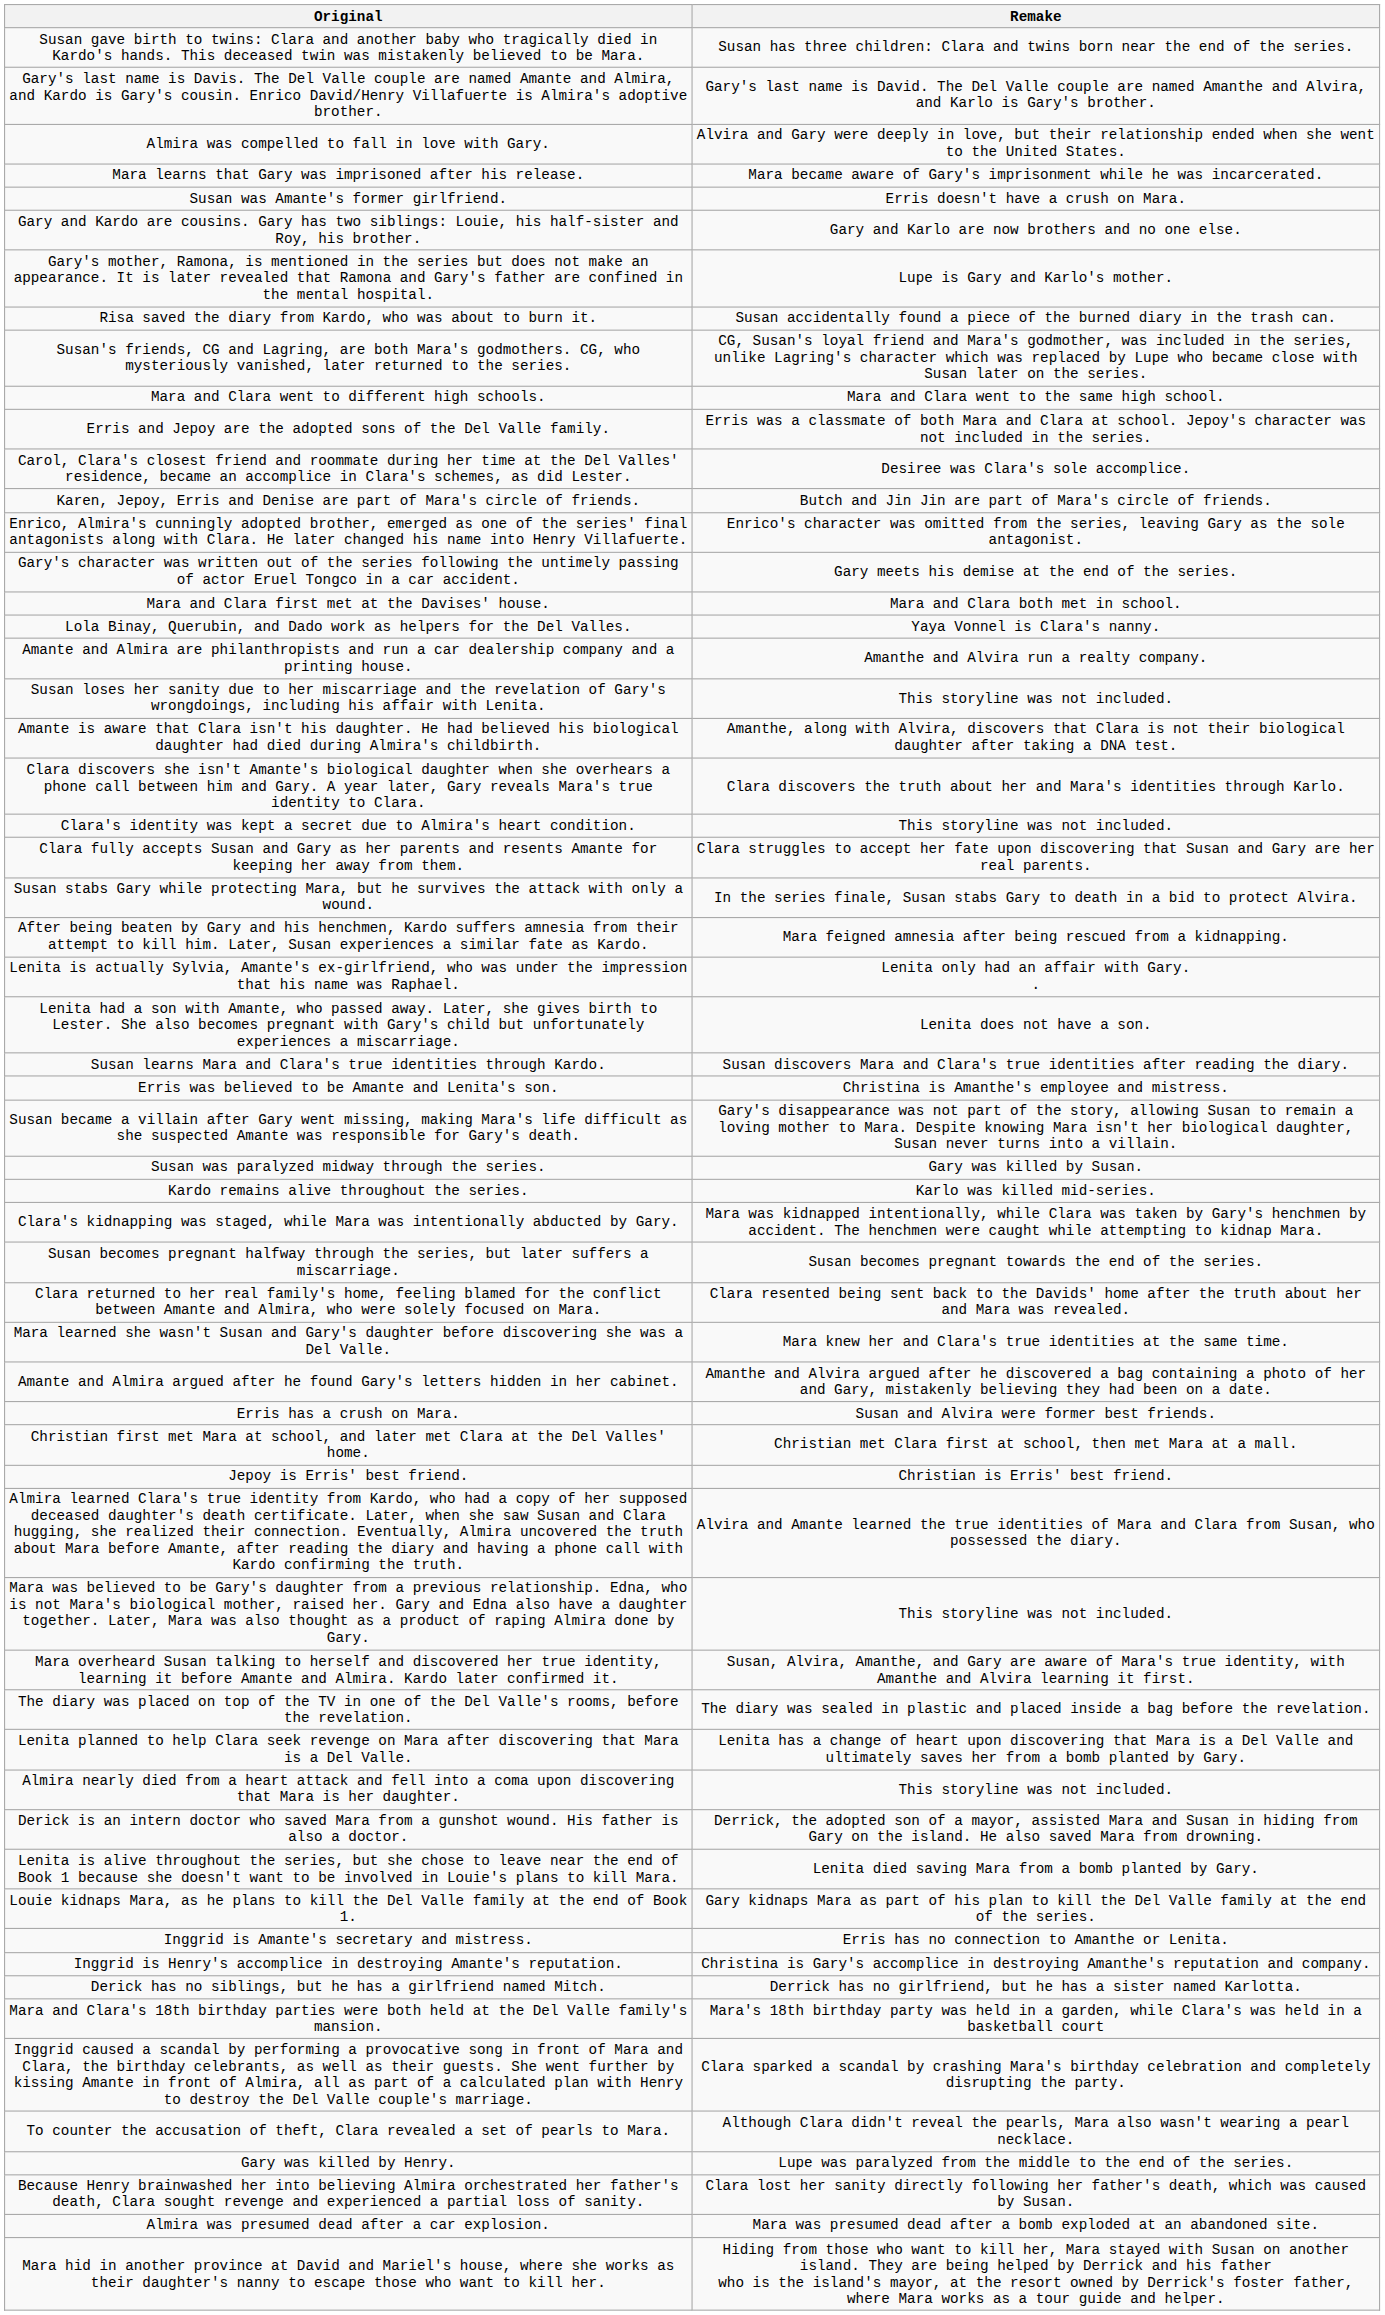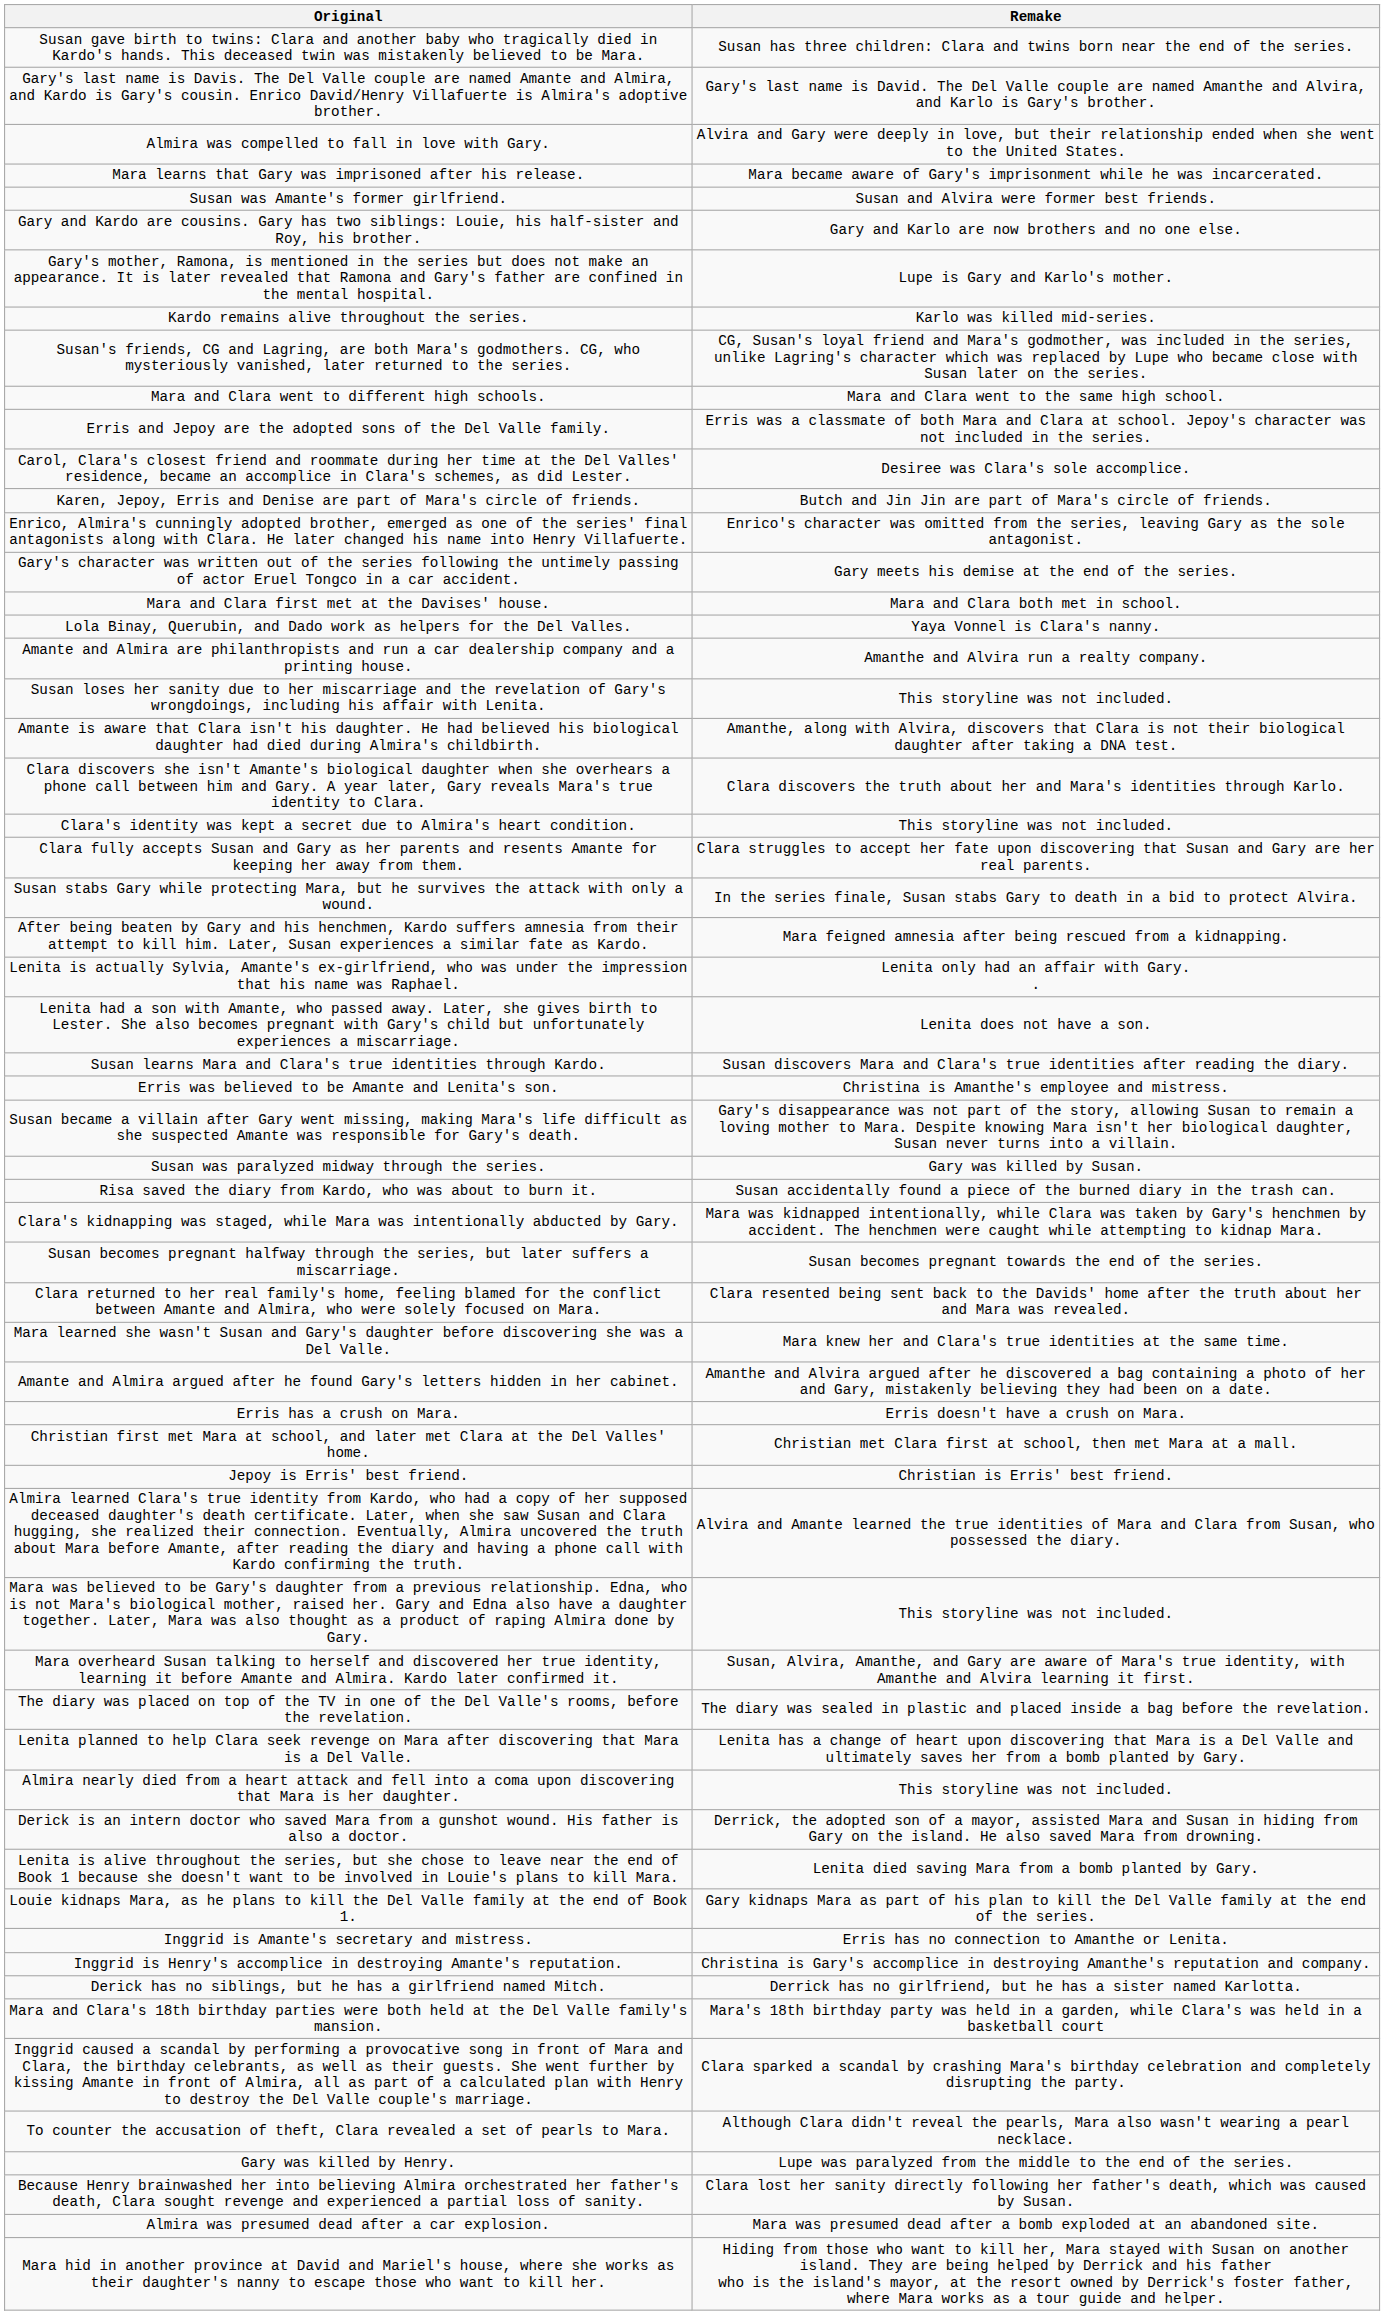 <table class="wikitable" style="text-align:center;">
 <tr>
 <th scope="col" width="50%;">Original</th>
 <th scope="col" width="50%;">Remake</th>
 </tr>
 <tr>
 <td>Susan gave birth to twins: Clara and another baby who tragically died in Kardo's hands. This deceased twin was mistakenly believed to be Mara.</td>
 <td>Susan has three children: Clara and twins born near the end of the series.</td>
 </tr>
 <tr>
 <td>Gary's last name is Davis. The Del Valle couple are named Amante and Almira, and Kardo is Gary's cousin. Enrico David/Henry Villafuerte is Almira's adoptive brother.</td>
 <td>Gary's last name is David. The Del Valle couple are named Amanthe and Alvira, and Karlo is Gary's brother.</td>
 </tr>
 <tr>
 <td>Almira was compelled to fall in love with Gary.</td>
 <td>Alvira and Gary were deeply in love, but their relationship ended when she went to the United States.</td>
 </tr>
 <tr>
 <td>Mara learns that Gary was imprisoned after his release.</td>
 <td>Mara became aware of Gary's imprisonment while he was incarcerated.</td>
 </tr>
 <tr>
 <td>Susan was Amante's former girlfriend.</td>
-<td>Erris doesn't have a crush on Mara.</td>
+<td>Susan and Alvira were former best friends.</td>
 </tr>
 <tr>
 <td>Gary and Kardo are cousins. Gary has two siblings: Louie, his half-sister and Roy, his brother.</td>
 <td>Gary and Karlo are now brothers and no one else.</td>
 </tr>
 <tr>
 <td>Gary's mother, Ramona, is mentioned in the series but does not make an appearance. It is later revealed that Ramona and Gary's father are confined in the mental hospital.</td>
 <td>Lupe is Gary and Karlo's mother.</td>
 </tr>
 <tr>
-<td>Risa saved the diary from Kardo, who was about to burn it.</td>
-<td>Susan accidentally found a piece of the burned diary in the trash can.</td>
+<td>Kardo remains alive throughout the series.</td>
+<td>Karlo was killed mid-series.</td>
 </tr>
 <tr>
 <td>Susan's friends, CG and Lagring, are both Mara's godmothers. CG, who mysteriously vanished, later returned to the series.</td>
 <td>CG, Susan's loyal friend and Mara's godmother, was included in the series, unlike Lagring's character which was replaced by Lupe who became close with Susan later on the series.</td>
 </tr>
 <tr>
 <td>Mara and Clara went to different high schools.</td>
 <td>Mara and Clara went to the same high school.</td>
 </tr>
 <tr>
 <td>Erris and Jepoy are the adopted sons of the Del Valle family.</td>
 <td>Erris was a classmate of both Mara and Clara at school. Jepoy's character was not included in the series.</td>
 </tr>
 <tr>
 <td>Carol, Clara's closest friend and roommate during her time at the Del Valles' residence, became an accomplice in Clara's schemes, as did Lester.</td>
 <td>Desiree was Clara's sole accomplice.</td>
 </tr>
 <tr>
 <td>Karen, Jepoy, Erris and Denise are part of Mara's circle of friends.</td>
 <td>Butch and Jin Jin are part of Mara's circle of friends.</td>
 </tr>
 <tr>
 <td>Enrico, Almira's cunningly adopted brother, emerged as one of the series' final antagonists along with Clara. He later changed his name into Henry Villafuerte.</td>
 <td>Enrico's character was omitted from the series, leaving Gary as the sole antagonist.</td>
 </tr>
 <tr>
 <td>Gary's character was written out of the series following the untimely passing of actor Eruel Tongco in a car accident.</td>
 <td>Gary meets his demise at the end of the series.</td>
 </tr>
 <tr>
 <td>Mara and Clara first met at the Davises' house.</td>
 <td>Mara and Clara both met in school.</td>
 </tr>
 <tr>
 <td>Lola Binay, Querubin, and Dado work as helpers for the Del Valles.</td>
 <td>Yaya Vonnel is Clara's nanny.</td>
 </tr>
 <tr>
 <td>Amante and Almira are philanthropists and run a car dealership company and a printing house.</td>
 <td>Amanthe and Alvira run a realty company.</td>
 </tr>
 <tr>
 <td>Susan loses her sanity due to her miscarriage and the revelation of Gary's wrongdoings, including his affair with Lenita.</td>
 <td>This storyline was not included.</td>
 </tr>
 <tr>
 <td>Amante is aware that Clara isn't his daughter. He had believed his biological daughter had died during Almira's childbirth.</td>
 <td>Amanthe, along with Alvira, discovers that Clara is not their biological daughter after taking a DNA test.</td>
 </tr>
 <tr>
 <td>Clara discovers she isn't Amante's biological daughter when she overhears a phone call between him and Gary. A year later, Gary reveals Mara's true identity to Clara.</td>
 <td>Clara discovers the truth about her and Mara's identities through Karlo.</td>
 </tr>
 <tr>
 <td>Clara's identity was kept a secret due to Almira's heart condition.</td>
 <td>This storyline was not included.</td>
 </tr>
 <tr>
 <td>Clara fully accepts Susan and Gary as her parents and resents Amante for keeping her away from them.</td>
 <td>Clara struggles to accept her fate upon discovering that Susan and Gary are her real parents.</td>
 </tr>
 <tr>
 <td>Susan stabs Gary while protecting Mara, but he survives the attack with only a wound.</td>
 <td>In the series finale, Susan stabs Gary to death in a bid to protect Alvira.</td>
 </tr>
 <tr>
 <td>After being beaten by Gary and his henchmen, Kardo suffers amnesia from their attempt to kill him. Later, Susan experiences a similar fate as Kardo.</td>
 <td>Mara feigned amnesia after being rescued from a kidnapping.</td>
 </tr>
 <tr>
 <td>Lenita is actually Sylvia, Amante's ex-girlfriend, who was under the impression that his name was Raphael.</td>
 <td>Lenita only had an affair with Gary.<br>.</td>
 </tr>
 <tr>
 <td>Lenita had a son with Amante, who passed away. Later, she gives birth to Lester. She also becomes pregnant with Gary's child but unfortunately experiences a miscarriage.</td>
 <td>Lenita does not have a son.</td>
 </tr>
 <tr>
 <td>Susan learns Mara and Clara's true identities through Kardo.</td>
 <td>Susan discovers Mara and Clara's true identities after reading the diary.</td>
 </tr>
 <tr>
 <td>Erris was believed to be Amante and Lenita's son.</td>
 <td>Christina is Amanthe's employee and mistress.</td>
 </tr>
 <tr>
 <td>Susan became a villain after Gary went missing, making Mara's life difficult as she suspected Amante was responsible for Gary's death.</td>
 <td>Gary's disappearance was not part of the story, allowing Susan to remain a loving mother to Mara. Despite knowing Mara isn't her biological daughter, Susan never turns into a villain.</td>
 </tr>
 <tr>
 <td>Susan was paralyzed midway through the series.</td>
 <td>Gary was killed by Susan.</td>
 </tr>
 <tr>
-<td>Kardo remains alive throughout the series.</td>
-<td>Karlo was killed mid-series.</td>
+<td>Risa saved the diary from Kardo, who was about to burn it.</td>
+<td>Susan accidentally found a piece of the burned diary in the trash can.</td>
 </tr>
 <tr>
 <td>Clara's kidnapping was staged, while Mara was intentionally abducted by Gary.</td>
 <td>Mara was kidnapped intentionally, while Clara was taken by Gary's henchmen by accident. The henchmen were caught while attempting to kidnap Mara.</td>
 </tr>
 <tr>
 <td>Susan becomes pregnant halfway through the series, but later suffers a miscarriage.</td>
 <td>Susan becomes pregnant towards the end of the series.</td>
 </tr>
 <tr>
 <td>Clara returned to her real family's home, feeling blamed for the conflict between Amante and Almira, who were solely focused on Mara.</td>
 <td>Clara resented being sent back to the Davids' home after the truth about her and Mara was revealed.</td>
 </tr>
 <tr>
 <td>Mara learned she wasn't Susan and Gary's daughter before discovering she was a Del Valle.</td>
 <td>Mara knew her and Clara's true identities at the same time.</td>
 </tr>
 <tr>
 <td>Amante and Almira argued after he found Gary's letters hidden in her cabinet.</td>
 <td>Amanthe and Alvira argued after he discovered a bag containing a photo of her and Gary, mistakenly believing they had been on a date.</td>
 </tr>
 <tr>
 <td>Erris has a crush on Mara.</td>
-<td>Susan and Alvira were former best friends.</td>
+<td>Erris doesn't have a crush on Mara.</td>
 </tr>
 <tr>
 <td>Christian first met Mara at school, and later met Clara at the Del Valles' home.</td>
 <td>Christian met Clara first at school, then met Mara at a mall.</td>
 </tr>
 <tr>
 <td>Jepoy is Erris' best friend.</td>
 <td>Christian is Erris' best friend.</td>
 </tr>
 <tr>
 <td>Almira learned Clara's true identity from Kardo, who had a copy of her supposed deceased daughter's death certificate. Later, when she saw Susan and Clara hugging, she realized their connection. Eventually, Almira uncovered the truth about Mara before Amante, after reading the diary and having a phone call with Kardo confirming the truth.</td>
 <td>Alvira and Amante learned the true identities of Mara and Clara from Susan, who possessed the diary.</td>
 </tr>
 <tr>
 <td>Mara was believed to be Gary's daughter from a previous relationship. Edna, who is not Mara's biological mother, raised her. Gary and Edna also have a daughter together. Later, Mara was also thought as a product of raping Almira done by Gary.</td>
 <td>This storyline was not included.</td>
 </tr>
 <tr>
 <td>Mara overheard Susan talking to herself and discovered her true identity, learning it before Amante and Almira. Kardo later confirmed it.</td>
 <td>Susan, Alvira, Amanthe, and Gary are aware of Mara's true identity, with Amanthe and Alvira learning it first.</td>
 </tr>
 <tr>
 <td>The diary was placed on top of the TV in one of the Del Valle's rooms, before the revelation.</td>
 <td>The diary was sealed in plastic and placed inside a bag before the revelation.</td>
 </tr>
 <tr>
 <td>Lenita planned to help Clara seek revenge on Mara after discovering that Mara is a Del Valle.</td>
 <td>Lenita has a change of heart upon discovering that Mara is a Del Valle and ultimately saves her from a bomb planted by Gary.</td>
 </tr>
 <tr>
 <td>Almira nearly died from a heart attack and fell into a coma upon discovering that Mara is her daughter.</td>
 <td>This storyline was not included.</td>
 </tr>
 <tr>
 <td>Derick is an intern doctor who saved Mara from a gunshot wound. His father is also a doctor.</td>
 <td>Derrick, the adopted son of a mayor, assisted Mara and Susan in hiding from Gary on the island. He also saved Mara from drowning.</td>
 </tr>
 <tr>
 <td>Lenita is alive throughout the series, but she chose to leave near the end of Book 1 because she doesn't want to be involved in Louie's plans to kill Mara.</td>
 <td>Lenita died saving Mara from a bomb planted by Gary.</td>
 </tr>
 <tr>
 <td>Louie kidnaps Mara, as he plans to kill the Del Valle family at the end of Book 1.</td>
 <td>Gary kidnaps Mara as part of his plan to kill the Del Valle family at the end of the series.</td>
 </tr>
 <tr>
 <td>Inggrid is Amante's secretary and mistress.</td>
 <td>Erris has no connection to Amanthe or Lenita.</td>
 </tr>
 <tr>
 <td>Inggrid is Henry's accomplice in destroying Amante's reputation.</td>
 <td>Christina is Gary's accomplice in destroying Amanthe's reputation and company.</td>
 </tr>
 <tr>
 <td>Derick has no siblings, but he has a girlfriend named Mitch.</td>
 <td>Derrick has no girlfriend, but he has a sister named Karlotta.</td>
 </tr>
 <tr>
 <td>Mara and Clara's 18th birthday parties were both held at the Del Valle family's mansion.</td>
 <td>Mara's 18th birthday party was held in a garden, while Clara's was held in a basketball court</td>
 </tr>
 <tr>
 <td>Inggrid caused a scandal by performing a provocative song in front of Mara and Clara, the birthday celebrants, as well as their guests. She went further by kissing Amante in front of Almira, all as part of a calculated plan with Henry to destroy the Del Valle couple's marriage.</td>
 <td>Clara sparked a scandal by crashing Mara's birthday celebration and completely disrupting the party.</td>
 </tr>
 <tr>
 <td>To counter the accusation of theft, Clara revealed a set of pearls to Mara.</td>
 <td>Although Clara didn't reveal the pearls, Mara also wasn't wearing a pearl necklace.</td>
 </tr>
 <tr>
 <td>Gary was killed by Henry.</td>
 <td>Lupe was paralyzed from the middle to the end of the series.</td>
 </tr>
 <tr>
 <td>Because Henry brainwashed her into believing Almira orchestrated her father's death, Clara sought revenge and experienced a partial loss of sanity.</td>
 <td>Clara lost her sanity directly following her father's death, which was caused by Susan.</td>
 </tr>
 <tr>
 <td>Almira was presumed dead after a car explosion.</td>
 <td>Mara was presumed dead after a bomb exploded at an abandoned site.</td>
 </tr>
 <tr>
 <td>Mara hid in another province at David and Mariel's house, where she works as their daughter's nanny to escape those who want to kill her.</td>
 <td>Hiding from those who want to kill her, Mara stayed with Susan on another island. They are being helped by Derrick and his father<br>who is the island's mayor, at the resort owned by Derrick's foster father, where Mara works as a tour guide and helper.</td>
 </tr>
 </table>
